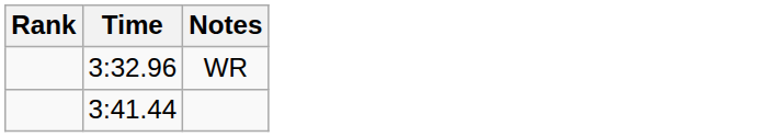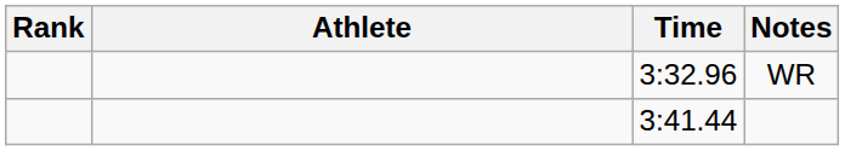 <table class="wikitable" style="text-align:center">
 <tr>
 <th>Rank</th>
+<th Style="width:18em">Athlete</th>
 <th>Time</th>
 <th>Notes</th>
 </tr>
 <tr>
 <td></td>
+<td style="text-align:left"></td>
 <td>3:32.96</td>
 <td>WR</td>
 </tr>
 <tr>
 <td></td>
+<td style="text-align:left"></td>
 <td>3:41.44</td>
 <td></td>
 </tr>
 </table>
